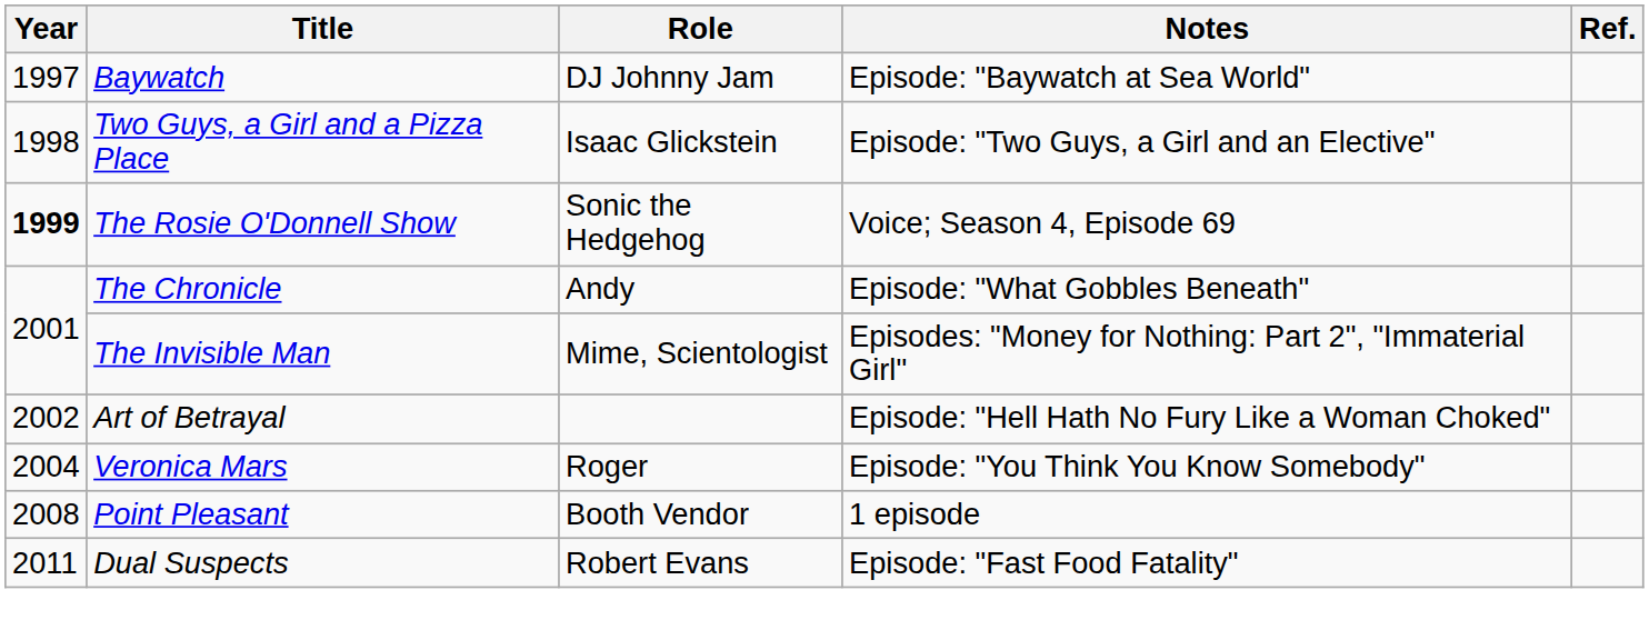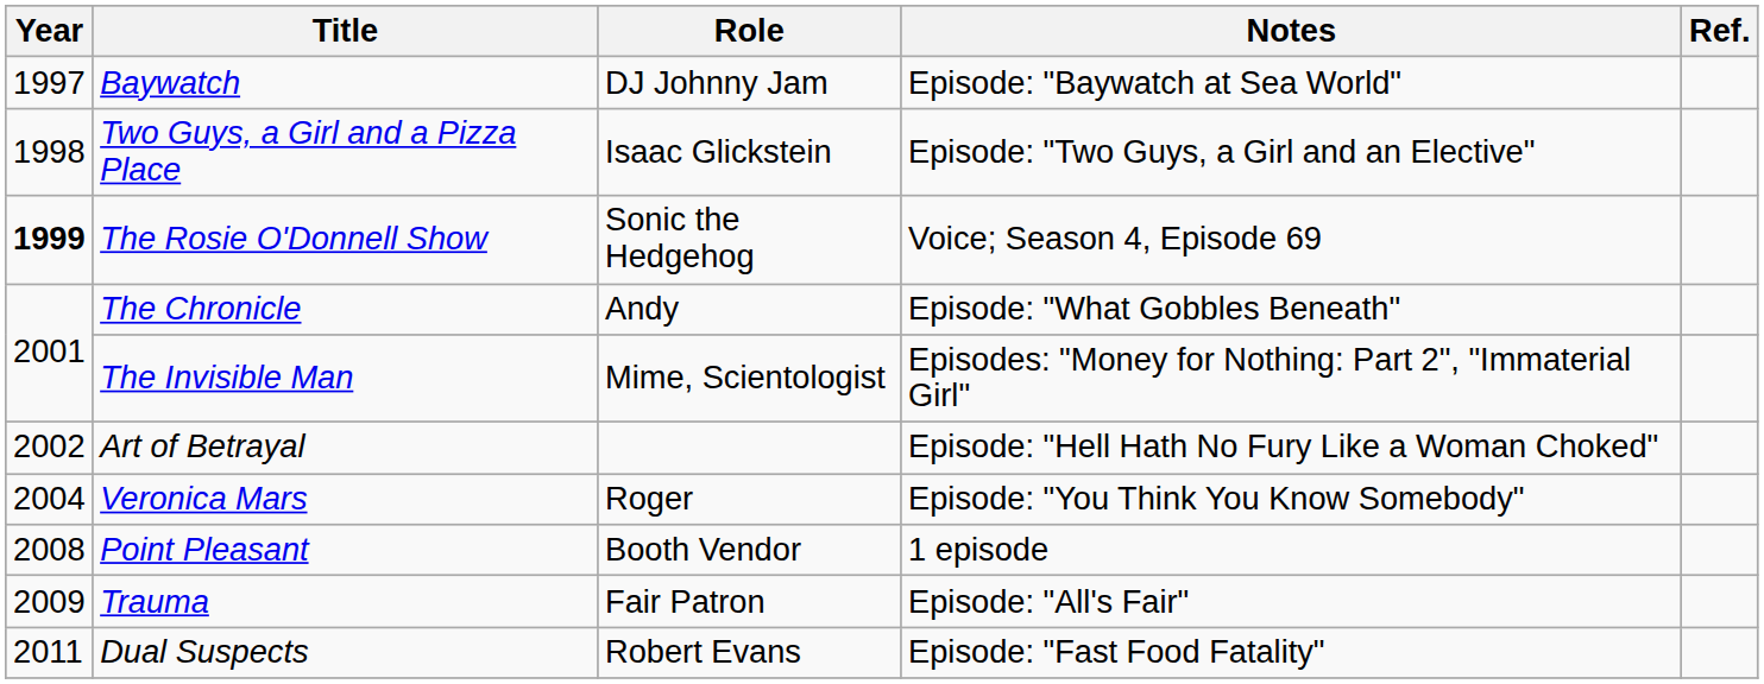 <table class="wikitable sortable">
 <tr>
 <th>Year</th>
 <th>Title</th>
 <th>Role</th>
 <th>Notes</th>
 <th>Ref.</th>
 </tr>
 <tr>
 <td>1997</td>
 <td><em><a href='#'>Baywatch</a></em></td>
 <td>DJ Johnny Jam</td>
 <td>Episode: "Baywatch at Sea World"</td>
 <td></td>
 </tr>
 <tr>
 <td>1998</td>
 <td><em><a href='#'>Two Guys, a Girl and a Pizza Place</a></em></td>
 <td>Isaac Glickstein</td>
 <td>Episode: "Two Guys, a Girl and an Elective"</td>
 <td></td>
 </tr>
 <tr>
 <td><strong>1999</strong></td>
 <td><em><a href='#'>The Rosie O'Donnell Show</a></em></td>
 <td>Sonic the Hedgehog</td>
 <td>Voice; Season 4, Episode 69</td>
 <td></td>
 </tr>
 <tr>
 <td rowspan="2">2001</td>
 <td><em><a href='#'>The Chronicle</a></em></td>
 <td>Andy</td>
 <td>Episode: "What Gobbles Beneath"</td>
 <td></td>
 </tr>
 <tr>
 <td><em><a href='#'>The Invisible Man</a></em></td>
 <td>Mime, Scientologist</td>
 <td>Episodes: "Money for Nothing: Part 2", "Immaterial Girl"</td>
 <td></td>
 </tr>
 <tr>
 <td>2002</td>
 <td><em>Art of Betrayal</em></td>
 <td></td>
 <td>Episode: "Hell Hath No Fury Like a Woman Choked"</td>
 <td></td>
 </tr>
 <tr>
 <td>2004</td>
 <td><em><a href='#'>Veronica Mars</a></em></td>
 <td>Roger</td>
 <td>Episode: "You Think You Know Somebody"</td>
 <td></td>
 </tr>
 <tr>
 <td>2008</td>
 <td><em><a href='#'>Point Pleasant</a></em></td>
 <td>Booth Vendor</td>
 <td>1 episode</td>
 <td></td>
 </tr>
 <tr>
+<td>2009</td>
+<td><em><a href='#'>Trauma</a></em></td>
+<td>Fair Patron</td>
+<td>Episode: "All's Fair"</td>
+<td></td>
+</tr>
+<tr>
 <td>2011</td>
 <td><em>Dual Suspects</em></td>
 <td>Robert Evans</td>
 <td>Episode: "Fast Food Fatality"</td>
 <td></td>
 </tr>
 </table>
